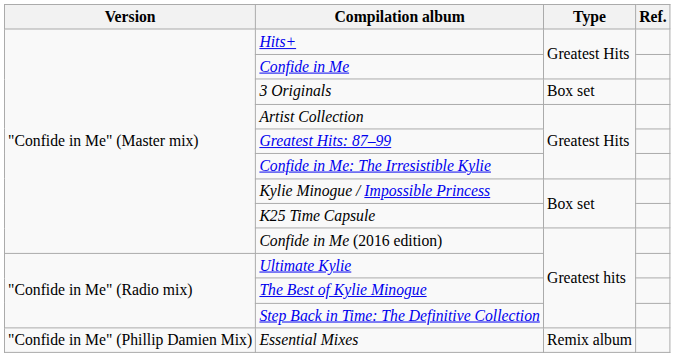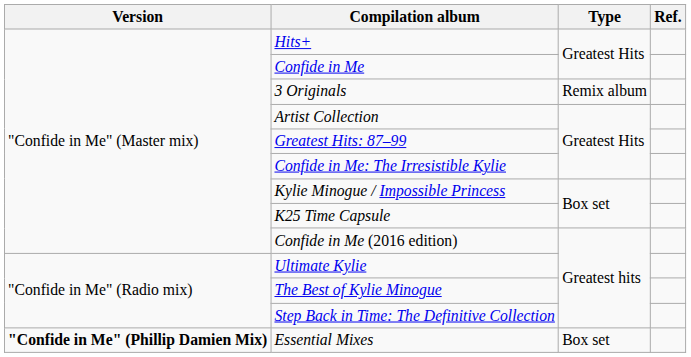 <table class="wikitable">
 <tr>
 <th>Version</th>
 <th>Compilation album</th>
 <th>Type</th>
 <th>Ref.</th>
 </tr>
 <tr>
 <td rowspan="9">"Confide in Me" (Master mix)</td>
 <td><em><a href='#'>Hits+</a></em></td>
 <td rowspan="2">Greatest Hits</td>
 <td></td>
 </tr>
 <tr>
 <td><em><a href='#'>Confide in Me</a></em></td>
 <td></td>
 </tr>
 <tr>
 <td><em>3 Originals</em></td>
-<td>Box set</td>
+<td>Remix album</td>
 <td></td>
 </tr>
 <tr>
 <td><em>Artist Collection</em></td>
 <td rowspan="3">Greatest Hits</td>
 <td></td>
 </tr>
 <tr>
 <td><em><a href='#'>Greatest Hits: 87–99</a></em></td>
 <td></td>
 </tr>
 <tr>
 <td><em><a href='#'>Confide in Me: The Irresistible Kylie</a></em></td>
 <td></td>
 </tr>
 <tr>
 <td><em>Kylie Minogue / <a href='#'>Impossible Princess</a></em></td>
 <td rowspan="2">Box set</td>
 <td></td>
 </tr>
 <tr>
 <td><em>K25 Time Capsule</em></td>
 <td></td>
 </tr>
 <tr>
 <td><em>Confide in Me</em> (2016 edition)</td>
 <td rowspan="4">Greatest hits</td>
 <td></td>
 </tr>
 <tr>
 <td rowspan="3">"Confide in Me" (Radio mix)</td>
 <td><em><a href='#'>Ultimate Kylie</a></em></td>
 <td></td>
 </tr>
 <tr>
 <td><em><a href='#'>The Best of Kylie Minogue</a></em></td>
 <td></td>
 </tr>
 <tr>
 <td><em><a href='#'>Step Back in Time: The Definitive Collection</a></em></td>
 <td></td>
 </tr>
 <tr>
-<td>"Confide in Me" (Phillip Damien Mix)</td>
+<td><strong>"Confide in Me" (Phillip Damien Mix)</strong></td>
 <td><em>Essential Mixes</em></td>
-<td>Remix album</td>
+<td>Box set</td>
 <td></td>
 </tr>
 </table>
